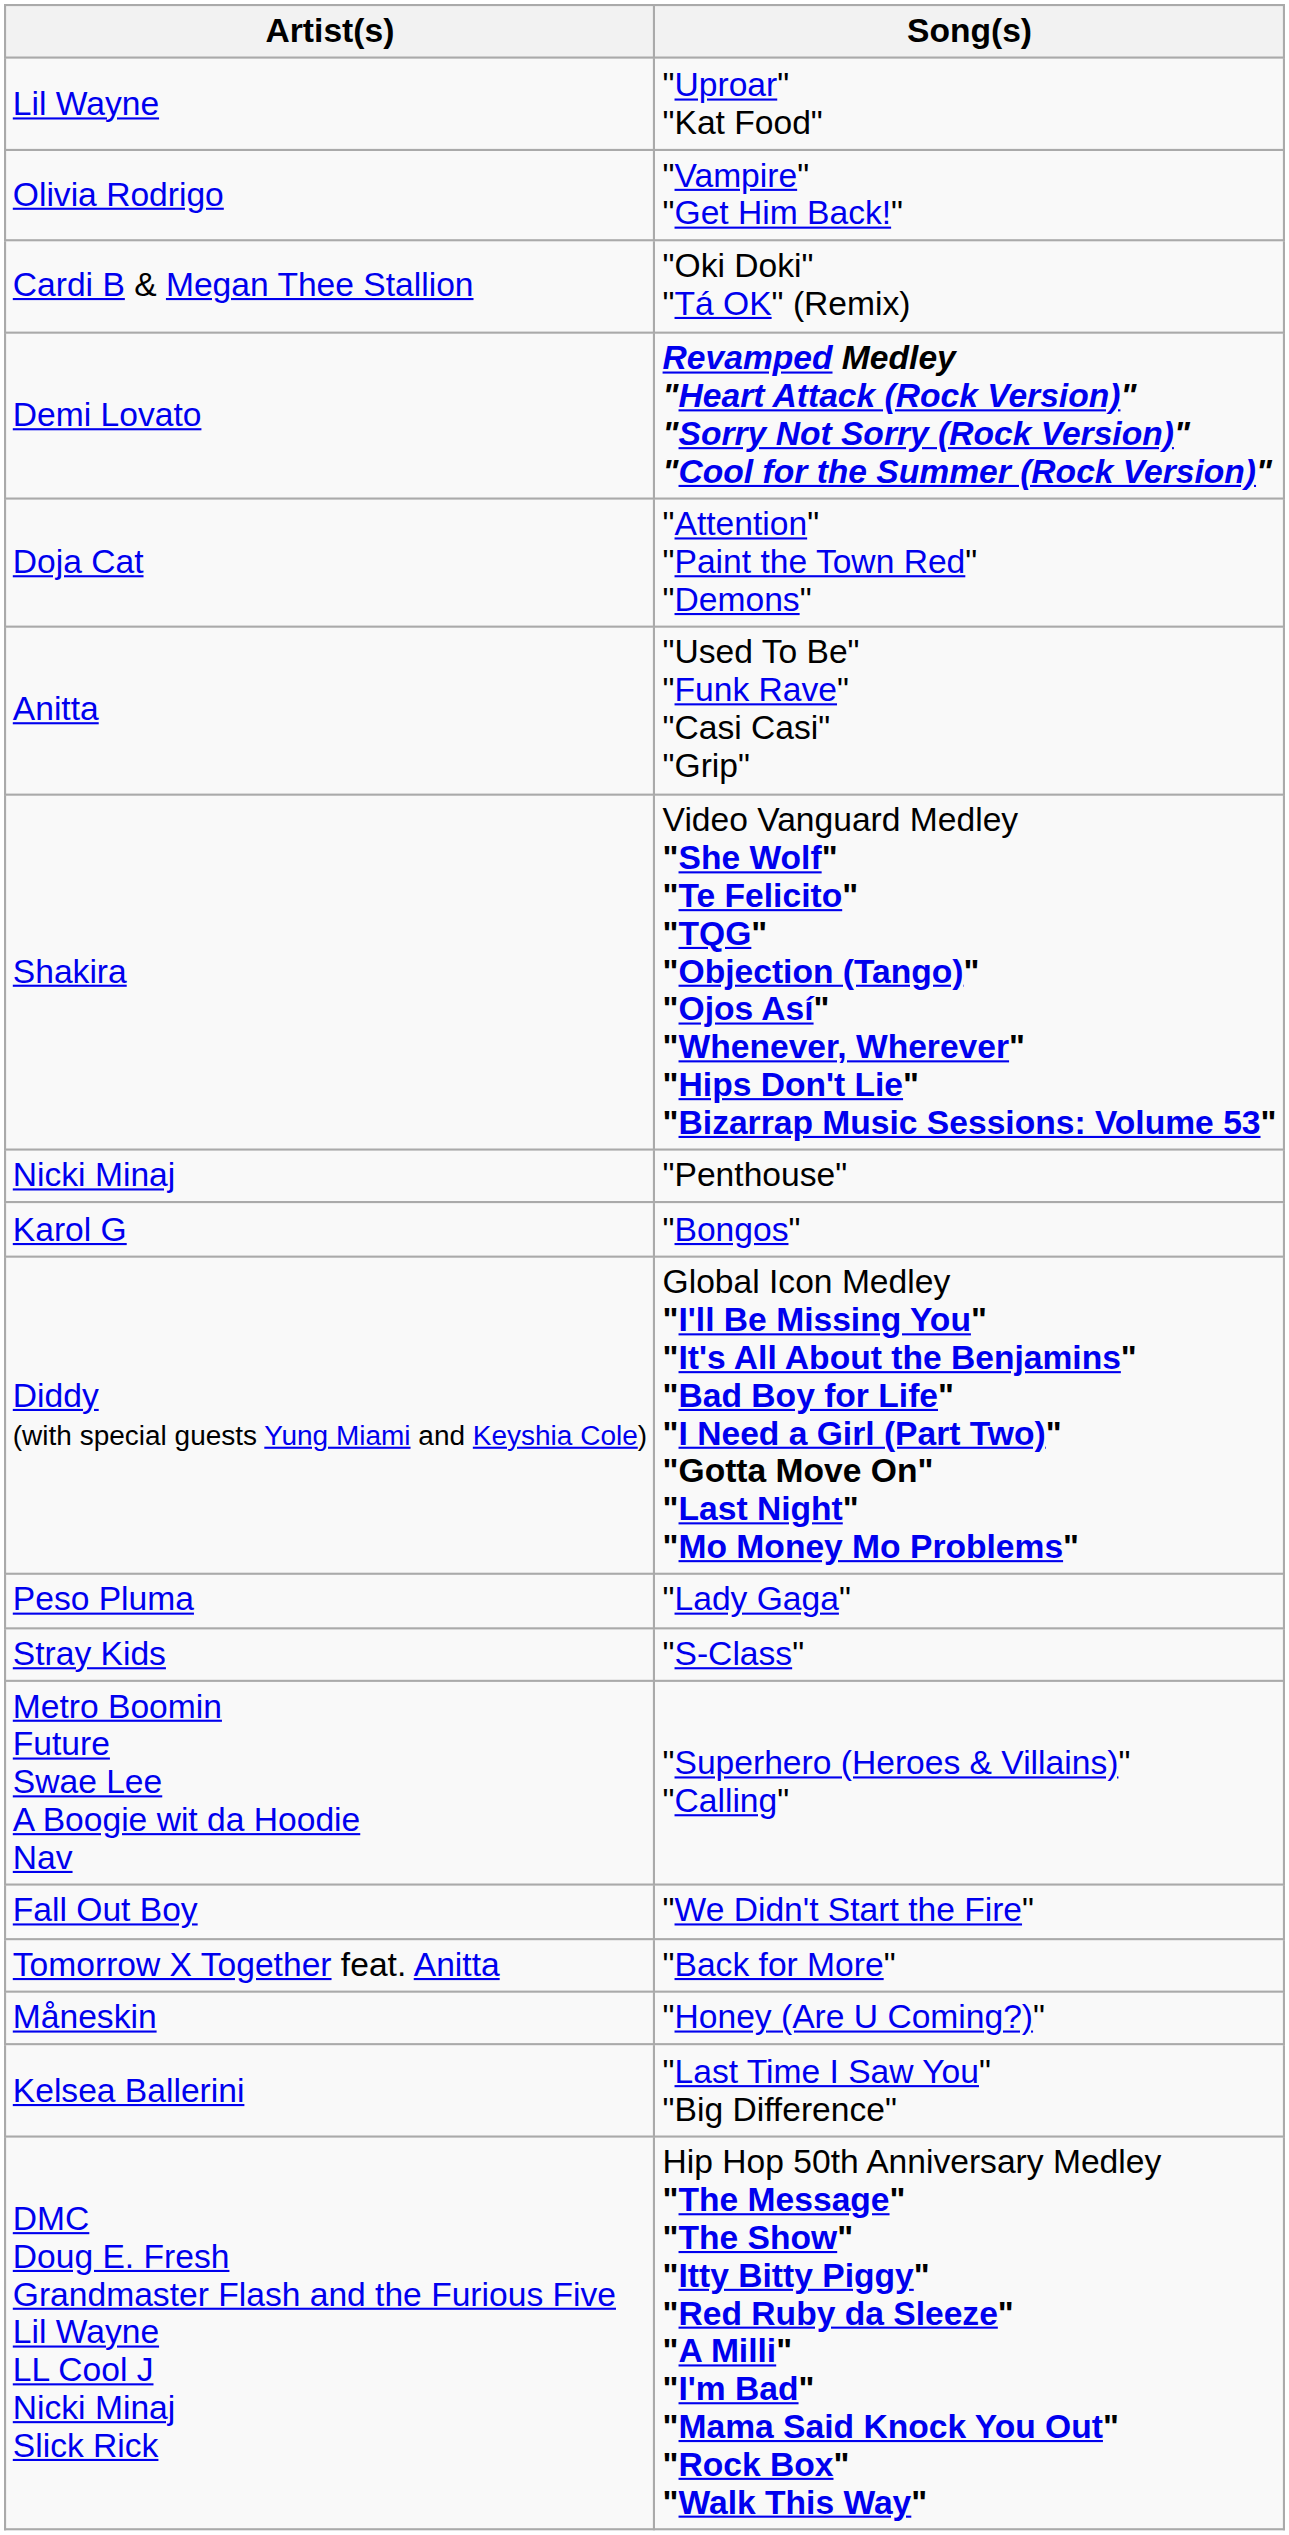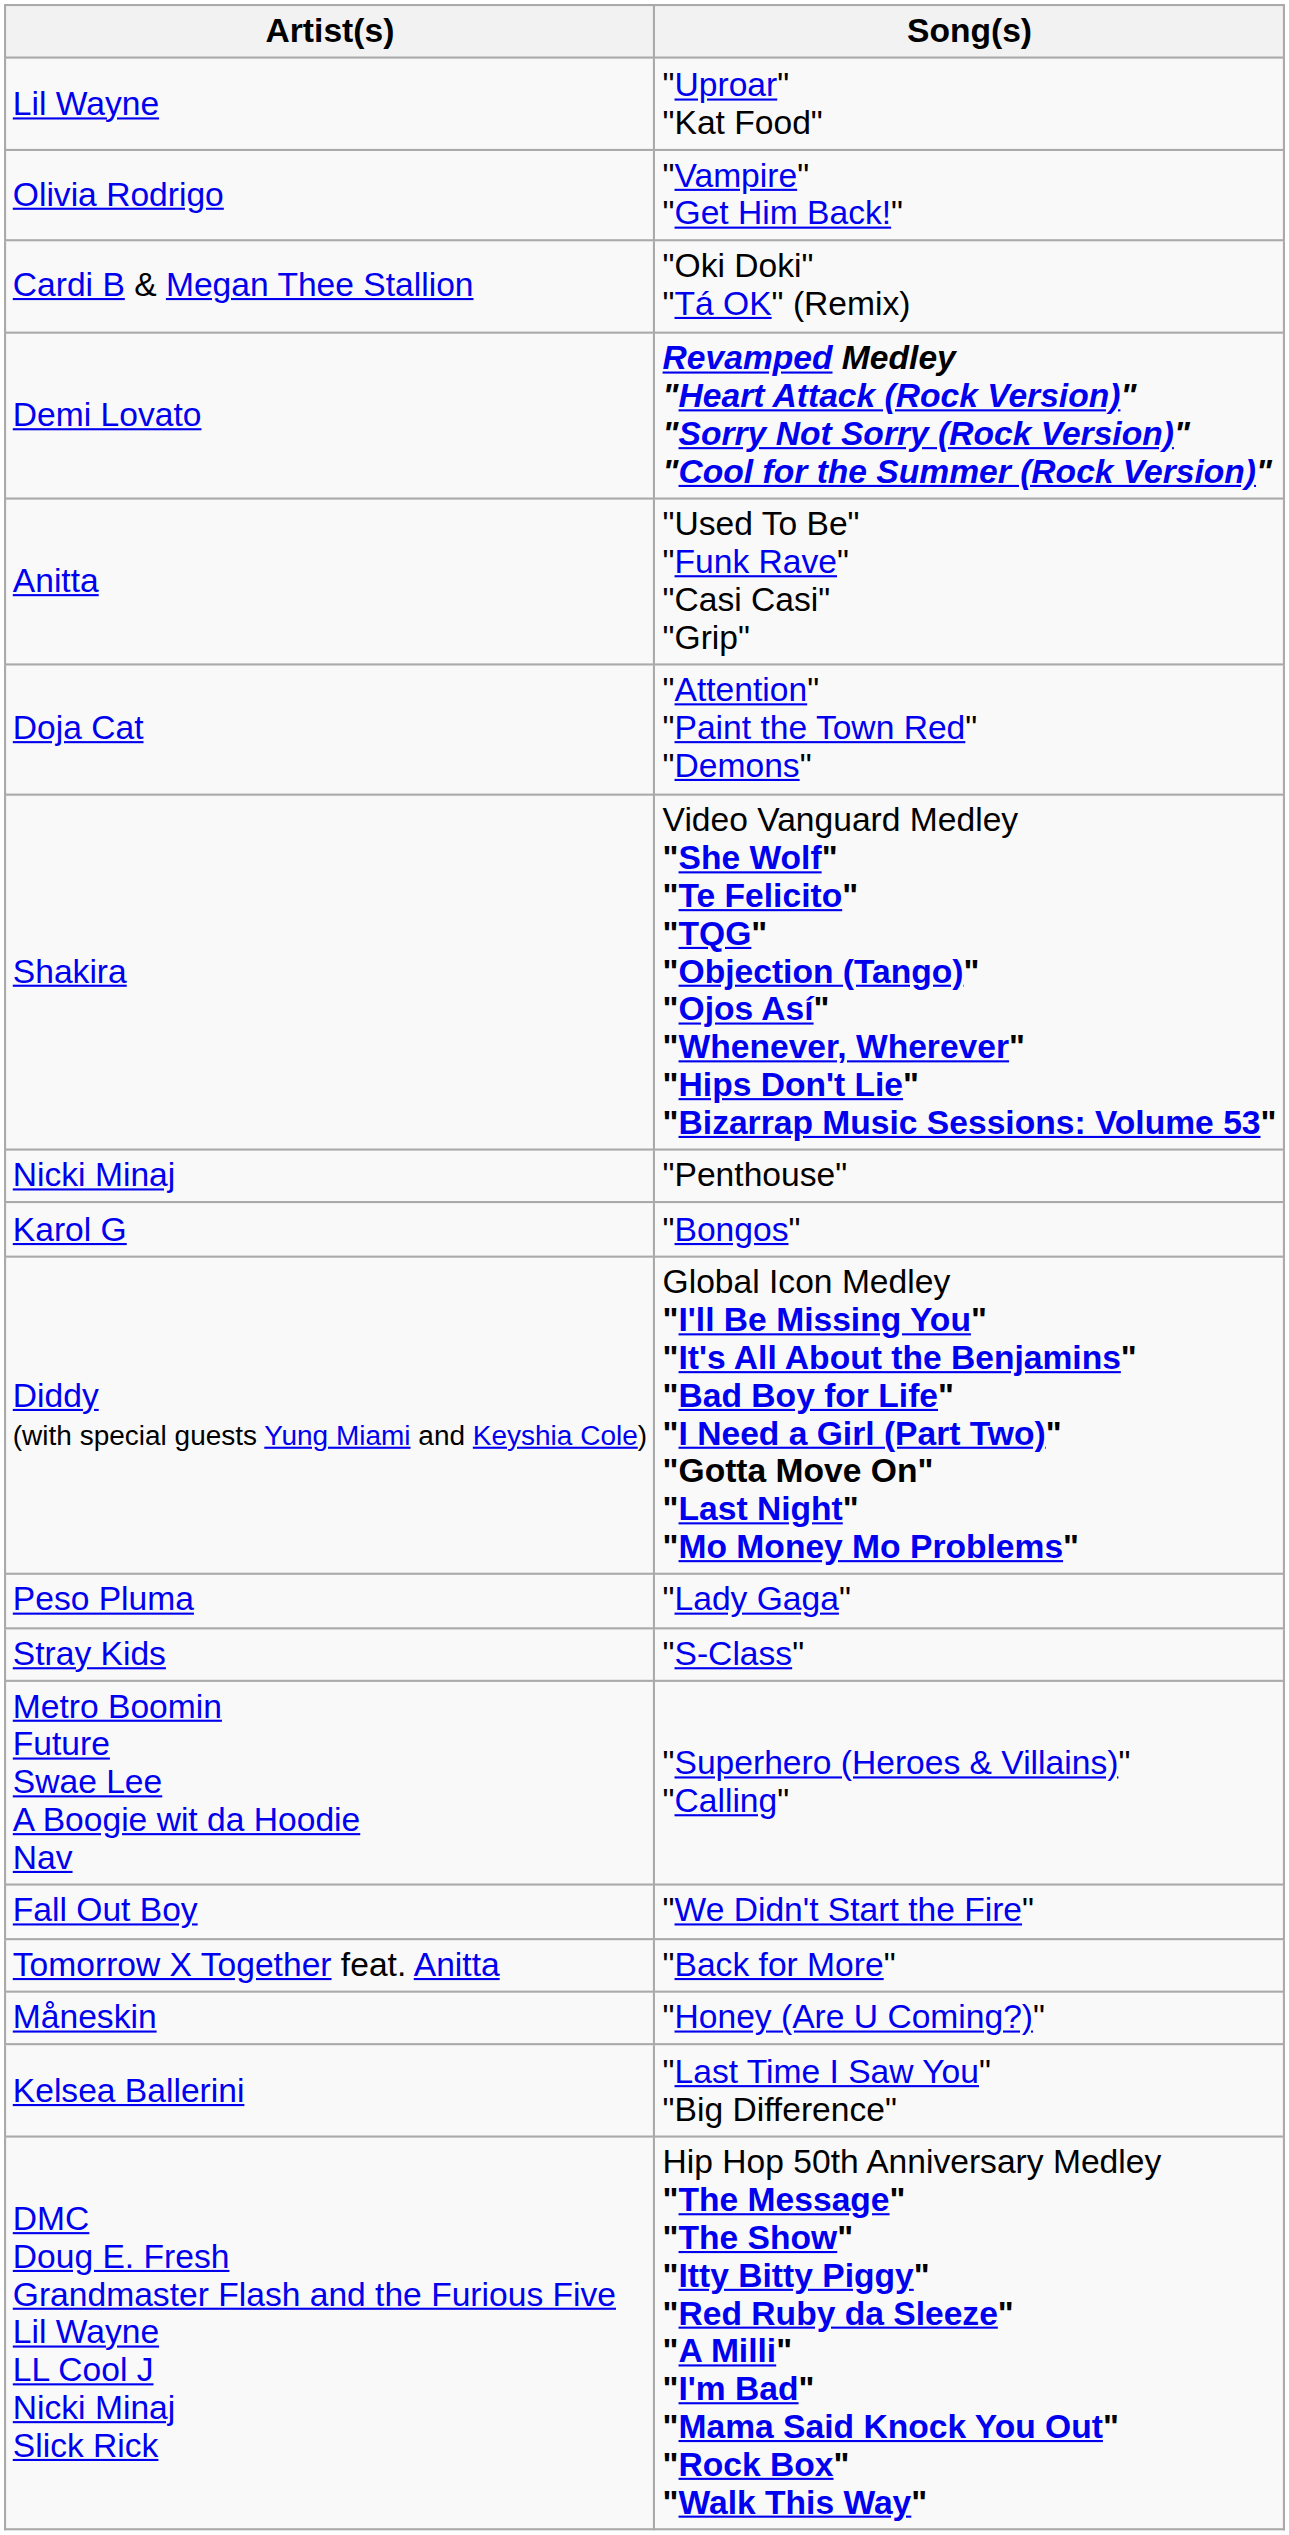 <table class="wikitable">
 <tr>
 <th scope="col">Artist(s)</th>
 <th scope="col">Song(s)</th>
 </tr>
 <tr>
 <td><a href='#'>Lil Wayne</a></td>
 <td>"<a href='#'>Uproar</a>"<br>"Kat Food"</td>
 </tr>
 <tr>
 <td><a href='#'>Olivia Rodrigo</a></td>
 <td>"<a href='#'>Vampire</a>"<br>"<a href='#'>Get Him Back!</a>"</td>
 </tr>
 <tr>
 <td><a href='#'>Cardi B</a> & <a href='#'>Megan Thee Stallion</a></td>
 <td>"Oki Doki"<br>"<a href='#'>Tá OK</a>" (Remix)</td>
 </tr>
 <tr>
 <td><a href='#'>Demi Lovato</a></td>
 <td><strong><em><a href='#'>Revamped</a><em> Medley<strong> <br> "<a href='#'>Heart Attack (Rock Version)</a>"<br>"<a href='#'>Sorry Not Sorry (Rock Version)</a>"<br>"<a href='#'>Cool for the Summer (Rock Version)</a>"</td>
 </tr>
 <tr>
+<td><a href='#'>Anitta</a><br></td>
+<td>"Used To Be"<br>"<a href='#'>Funk Rave</a>"<br>"Casi Casi"<br>"Grip"</td>
+</tr>
+<tr>
 <td><a href='#'>Doja Cat</a></td>
 <td>"<a href='#'>Attention</a>"<br>"<a href='#'>Paint the Town Red</a>"<br>"<a href='#'>Demons</a>"</td>
-</tr>
-<tr>
-<td><a href='#'>Anitta</a><br></td>
-<td>"Used To Be"<br>"<a href='#'>Funk Rave</a>"<br>"Casi Casi"<br>"Grip"</td>
 </tr>
 <tr>
 <td><a href='#'>Shakira</a></td>
 <td></strong>Video Vanguard Medley<strong><br>"<a href='#'>She Wolf</a>"<br>"<a href='#'>Te Felicito</a>"<br>"<a href='#'>TQG</a>"<br>"<a href='#'>Objection (Tango)</a>" <br>"<a href='#'>Ojos Así</a>"<br>"<a href='#'>Whenever, Wherever</a>"<br>"<a href='#'>Hips Don't Lie</a>"<br>"<a href='#'>Bizarrap Music Sessions: Volume 53</a>"</td>
 </tr>
 <tr>
 <td><a href='#'>Nicki Minaj</a></td>
 <td>"Penthouse"</td>
 </tr>
 <tr>
 <td><a href='#'>Karol G</a></td>
 <td>"<a href='#'>Bongos</a>"</td>
 </tr>
 <tr>
 <td><a href='#'>Diddy</a><br><small>(with special guests <a href='#'>Yung Miami</a> and <a href='#'>Keyshia Cole</a>)</small></td>
 <td></strong>Global Icon Medley<strong><br>"<a href='#'>I'll Be Missing You</a>"<br>"<a href='#'>It's All About the Benjamins</a>"<br>"<a href='#'>Bad Boy for Life</a>"<br>"<a href='#'>I Need a Girl (Part Two)</a>"<br>"Gotta Move On"<br>"<a href='#'>Last Night</a>"<br>"<a href='#'>Mo Money Mo Problems</a>"</td>
 </tr>
 <tr>
 <td><a href='#'>Peso Pluma</a></td>
 <td>"<a href='#'>Lady Gaga</a>"</td>
 </tr>
 <tr>
 <td><a href='#'>Stray Kids</a></td>
 <td>"<a href='#'>S-Class</a>"</td>
 </tr>
 <tr>
 <td><a href='#'>Metro Boomin</a><br><a href='#'>Future</a><br><a href='#'>Swae Lee</a><br><a href='#'>A Boogie wit da Hoodie</a><br><a href='#'>Nav</a></td>
 <td>"<a href='#'>Superhero (Heroes & Villains)</a>"<br>"<a href='#'>Calling</a>"</td>
 </tr>
 <tr>
 <td><a href='#'>Fall Out Boy</a></td>
 <td>"<a href='#'>We Didn't Start the Fire</a>"</td>
 </tr>
 <tr>
 <td><a href='#'>Tomorrow X Together</a> feat. <a href='#'>Anitta</a></td>
 <td>"<a href='#'>Back for More</a>"</td>
 </tr>
 <tr>
 <td><a href='#'>Måneskin</a></td>
 <td>"<a href='#'>Honey (Are U Coming?)</a>"</td>
 </tr>
 <tr>
 <td><a href='#'>Kelsea Ballerini</a></td>
 <td>"<a href='#'>Last Time I Saw You</a>"<br>"Big Difference"</td>
 </tr>
 <tr>
 <td><a href='#'>DMC</a><br><a href='#'>Doug E. Fresh</a><br><a href='#'>Grandmaster Flash and the Furious Five</a><br><a href='#'>Lil Wayne</a><br><a href='#'>LL Cool J</a><br><a href='#'>Nicki Minaj</a><br><a href='#'>Slick Rick</a></td>
 <td></strong>Hip Hop 50th Anniversary Medley<strong><br>"<a href='#'>The Message</a>"<br>"<a href='#'>The Show</a>"<br> "<a href='#'>Itty Bitty Piggy</a>"<br>"<a href='#'>Red Ruby da Sleeze</a>"<br>"<a href='#'>A Milli</a>"<br>"<a href='#'>I'm Bad</a>"<br>"<a href='#'>Mama Said Knock You Out</a>"<br>"<a href='#'>Rock Box</a>"<br>"<a href='#'>Walk This Way</a>"</td>
 </tr>
 </table>
